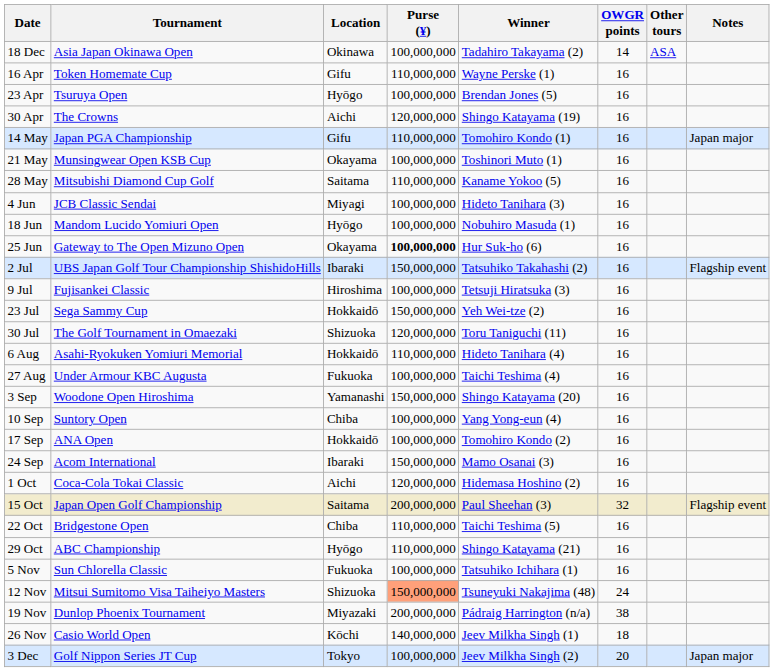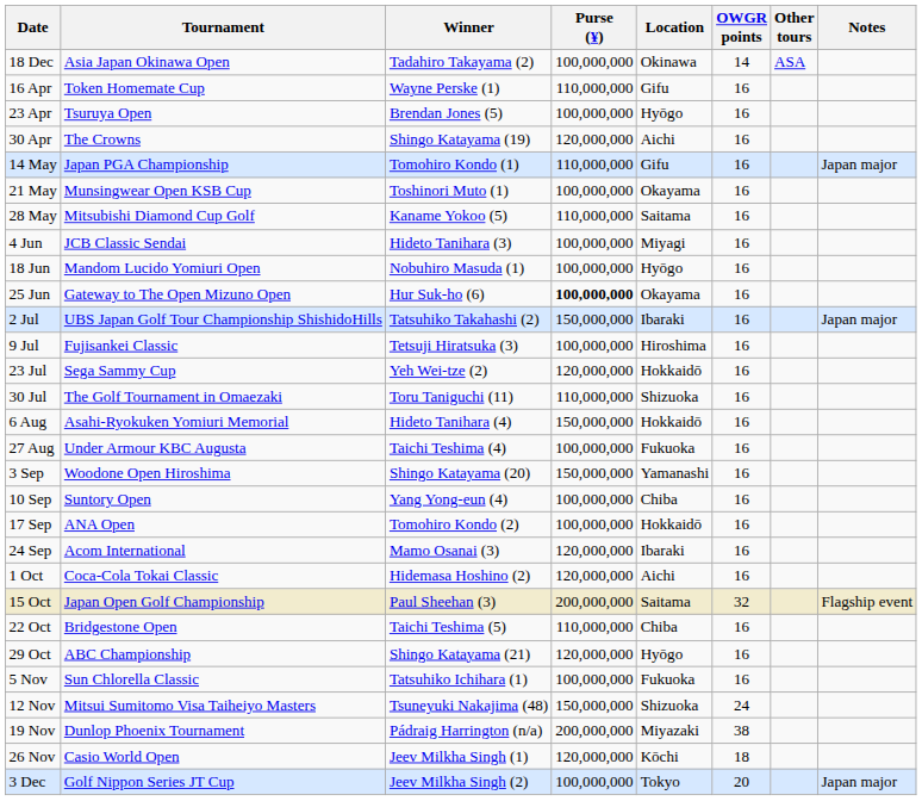 <table class="wikitable" style="font-size:95%">
 <tr>
 <th>Date</th>
 <th>Tournament</th>
+<th>Winner</th>
+<th>Purse<br>(<a href='#'>¥</a>)</th>
 <th>Location</th>
-<th>Purse<br>(<a href='#'>¥</a>)</th>
-<th>Winner</th>
 <th><a href='#'>OWGR</a><br>points</th>
 <th>Other<br>tours</th>
 <th>Notes</th>
 </tr>
 <tr>
 <td>18 Dec</td>
 <td><a href='#'>Asia Japan Okinawa Open</a></td>
+<td> <a href='#'>Tadahiro Takayama</a> (2)</td>
+<td align=right>100,000,000</td>
 <td>Okinawa</td>
-<td align=right>100,000,000</td>
-<td> <a href='#'>Tadahiro Takayama</a> (2)</td>
 <td align=center>14</td>
 <td><a href='#'>ASA</a></td>
 <td></td>
 </tr>
 <tr>
 <td>16 Apr</td>
 <td><a href='#'>Token Homemate Cup</a></td>
+<td> <a href='#'>Wayne Perske</a> (1)</td>
+<td align=right>110,000,000</td>
 <td>Gifu</td>
-<td align=right>110,000,000</td>
-<td> <a href='#'>Wayne Perske</a> (1)</td>
 <td align=center>16</td>
 <td></td>
 <td></td>
 </tr>
 <tr>
 <td>23 Apr</td>
 <td><a href='#'>Tsuruya Open</a></td>
+<td> <a href='#'>Brendan Jones</a> (5)</td>
+<td align=right>100,000,000</td>
 <td>Hyōgo</td>
-<td align=right>100,000,000</td>
-<td> <a href='#'>Brendan Jones</a> (5)</td>
 <td align=center>16</td>
 <td></td>
 <td></td>
 </tr>
 <tr>
 <td>30 Apr</td>
 <td><a href='#'>The Crowns</a></td>
+<td> <a href='#'>Shingo Katayama</a> (19)</td>
+<td align=right>120,000,000</td>
 <td>Aichi</td>
-<td align=right>120,000,000</td>
-<td> <a href='#'>Shingo Katayama</a> (19)</td>
 <td align=center>16</td>
 <td></td>
 <td></td>
 </tr>
 <tr style="background:#D6E8FF;">
 <td>14 May</td>
 <td><a href='#'>Japan PGA Championship</a></td>
+<td> <a href='#'>Tomohiro Kondo</a> (1)</td>
+<td align=right>110,000,000</td>
 <td>Gifu</td>
-<td align=right>110,000,000</td>
-<td> <a href='#'>Tomohiro Kondo</a> (1)</td>
 <td align=center>16</td>
 <td></td>
 <td>Japan major</td>
 </tr>
 <tr>
 <td>21 May</td>
 <td><a href='#'>Munsingwear Open KSB Cup</a></td>
+<td> <a href='#'>Toshinori Muto</a> (1)</td>
+<td align=right>100,000,000</td>
 <td>Okayama</td>
-<td align=right>100,000,000</td>
-<td> <a href='#'>Toshinori Muto</a> (1)</td>
 <td align=center>16</td>
 <td></td>
 <td></td>
 </tr>
 <tr>
 <td>28 May</td>
 <td><a href='#'>Mitsubishi Diamond Cup Golf</a></td>
+<td> <a href='#'>Kaname Yokoo</a> (5)</td>
+<td align=right>110,000,000</td>
 <td>Saitama</td>
-<td align=right>110,000,000</td>
-<td> <a href='#'>Kaname Yokoo</a> (5)</td>
 <td align=center>16</td>
 <td></td>
 <td></td>
 </tr>
 <tr>
 <td>4 Jun</td>
 <td><a href='#'>JCB Classic Sendai</a></td>
+<td> <a href='#'>Hideto Tanihara</a> (3)</td>
+<td align=right>100,000,000</td>
 <td>Miyagi</td>
-<td align=right>100,000,000</td>
-<td> <a href='#'>Hideto Tanihara</a> (3)</td>
 <td align=center>16</td>
 <td></td>
 <td></td>
 </tr>
 <tr>
 <td>18 Jun</td>
 <td><a href='#'>Mandom Lucido Yomiuri Open</a></td>
+<td> <a href='#'>Nobuhiro Masuda</a> (1)</td>
+<td align=right>100,000,000</td>
 <td>Hyōgo</td>
-<td align=right>100,000,000</td>
-<td> <a href='#'>Nobuhiro Masuda</a> (1)</td>
 <td align=center>16</td>
 <td></td>
 <td></td>
 </tr>
 <tr>
 <td>25 Jun</td>
 <td><a href='#'>Gateway to The Open Mizuno Open</a></td>
+<td> <a href='#'>Hur Suk-ho</a> (6)</td>
+<td align=right><strong>100,000,000</strong></td>
 <td>Okayama</td>
-<td align=right><strong>100,000,000</strong></td>
-<td> <a href='#'>Hur Suk-ho</a> (6)</td>
 <td align=center>16</td>
 <td></td>
 <td></td>
 </tr>
 <tr style="background:#D6E8FF;">
 <td>2 Jul</td>
 <td><a href='#'>UBS Japan Golf Tour Championship ShishidoHills</a></td>
+<td> <a href='#'>Tatsuhiko Takahashi</a> (2)</td>
+<td align=right>150,000,000</td>
 <td>Ibaraki</td>
-<td align=right>150,000,000</td>
-<td> <a href='#'>Tatsuhiko Takahashi</a> (2)</td>
 <td align=center>16</td>
 <td></td>
-<td>Flagship event</td>
+<td>Japan major</td>
 </tr>
 <tr>
 <td>9 Jul</td>
 <td><a href='#'>Fujisankei Classic</a></td>
+<td> <a href='#'>Tetsuji Hiratsuka</a> (3)</td>
+<td align=right>100,000,000</td>
 <td>Hiroshima</td>
-<td align=right>100,000,000</td>
-<td> <a href='#'>Tetsuji Hiratsuka</a> (3)</td>
 <td align=center>16</td>
 <td></td>
 <td></td>
 </tr>
 <tr>
 <td>23 Jul</td>
 <td><a href='#'>Sega Sammy Cup</a></td>
+<td> <a href='#'>Yeh Wei-tze</a> (2)</td>
+<td align=right>120,000,000</td>
 <td>Hokkaidō</td>
-<td align=right>150,000,000</td>
-<td> <a href='#'>Yeh Wei-tze</a> (2)</td>
 <td align=center>16</td>
 <td></td>
 <td></td>
 </tr>
 <tr>
 <td>30 Jul</td>
 <td><a href='#'>The Golf Tournament in Omaezaki</a></td>
+<td> <a href='#'>Toru Taniguchi</a> (11)</td>
+<td align=right>110,000,000</td>
 <td>Shizuoka</td>
-<td align=right>120,000,000</td>
-<td> <a href='#'>Toru Taniguchi</a> (11)</td>
 <td align=center>16</td>
 <td></td>
 <td></td>
 </tr>
 <tr>
 <td>6 Aug</td>
 <td><a href='#'>Asahi-Ryokuken Yomiuri Memorial</a></td>
+<td> <a href='#'>Hideto Tanihara</a> (4)</td>
+<td align=right>150,000,000</td>
 <td>Hokkaidō</td>
-<td align=right>110,000,000</td>
-<td> <a href='#'>Hideto Tanihara</a> (4)</td>
 <td align=center>16</td>
 <td></td>
 <td></td>
 </tr>
 <tr>
 <td>27 Aug</td>
 <td><a href='#'>Under Armour KBC Augusta</a></td>
+<td> <a href='#'>Taichi Teshima</a> (4)</td>
+<td align=right>100,000,000</td>
 <td>Fukuoka</td>
-<td align=right>100,000,000</td>
-<td> <a href='#'>Taichi Teshima</a> (4)</td>
 <td align=center>16</td>
 <td></td>
 <td></td>
 </tr>
 <tr>
 <td>3 Sep</td>
 <td><a href='#'>Woodone Open Hiroshima</a></td>
+<td> <a href='#'>Shingo Katayama</a> (20)</td>
+<td align=right>150,000,000</td>
 <td>Yamanashi</td>
-<td align=right>150,000,000</td>
-<td> <a href='#'>Shingo Katayama</a> (20)</td>
 <td align=center>16</td>
 <td></td>
 <td></td>
 </tr>
 <tr>
 <td>10 Sep</td>
 <td><a href='#'>Suntory Open</a></td>
+<td> <a href='#'>Yang Yong-eun</a> (4)</td>
+<td align=right>100,000,000</td>
 <td>Chiba</td>
-<td align=right>100,000,000</td>
-<td> <a href='#'>Yang Yong-eun</a> (4)</td>
 <td align=center>16</td>
 <td></td>
 <td></td>
 </tr>
 <tr>
 <td>17 Sep</td>
 <td><a href='#'>ANA Open</a></td>
+<td> <a href='#'>Tomohiro Kondo</a> (2)</td>
+<td align=right>100,000,000</td>
 <td>Hokkaidō</td>
-<td align=right>100,000,000</td>
-<td> <a href='#'>Tomohiro Kondo</a> (2)</td>
 <td align=center>16</td>
 <td></td>
 <td></td>
 </tr>
 <tr>
 <td>24 Sep</td>
 <td><a href='#'>Acom International</a></td>
+<td> <a href='#'>Mamo Osanai</a> (3)</td>
+<td align=right>120,000,000</td>
 <td>Ibaraki</td>
-<td align=right>150,000,000</td>
-<td> <a href='#'>Mamo Osanai</a> (3)</td>
 <td align=center>16</td>
 <td></td>
 <td></td>
 </tr>
 <tr>
 <td>1 Oct</td>
 <td><a href='#'>Coca-Cola Tokai Classic</a></td>
+<td> <a href='#'>Hidemasa Hoshino</a> (2)</td>
+<td align=right>120,000,000</td>
 <td>Aichi</td>
-<td align=right>120,000,000</td>
-<td> <a href='#'>Hidemasa Hoshino</a> (2)</td>
 <td align=center>16</td>
 <td></td>
 <td></td>
 </tr>
 <tr style="background:#f2ecce;">
 <td>15 Oct</td>
 <td><a href='#'>Japan Open Golf Championship</a></td>
+<td> <a href='#'>Paul Sheehan</a> (3)</td>
+<td align=right>200,000,000</td>
 <td>Saitama</td>
-<td align=right>200,000,000</td>
-<td> <a href='#'>Paul Sheehan</a> (3)</td>
 <td align=center>32</td>
 <td></td>
 <td>Flagship event</td>
 </tr>
 <tr>
 <td>22 Oct</td>
 <td><a href='#'>Bridgestone Open</a></td>
+<td> <a href='#'>Taichi Teshima</a> (5)</td>
+<td align=right>110,000,000</td>
 <td>Chiba</td>
-<td align=right>110,000,000</td>
-<td> <a href='#'>Taichi Teshima</a> (5)</td>
 <td align=center>16</td>
 <td></td>
 <td></td>
 </tr>
 <tr>
 <td>29 Oct</td>
 <td><a href='#'>ABC Championship</a></td>
+<td> <a href='#'>Shingo Katayama</a> (21)</td>
+<td align=right>120,000,000</td>
 <td>Hyōgo</td>
-<td align=right>110,000,000</td>
-<td> <a href='#'>Shingo Katayama</a> (21)</td>
 <td align=center>16</td>
 <td></td>
 <td></td>
 </tr>
 <tr>
 <td>5 Nov</td>
 <td><a href='#'>Sun Chlorella Classic</a></td>
+<td> <a href='#'>Tatsuhiko Ichihara</a> (1)</td>
+<td align=right>100,000,000</td>
 <td>Fukuoka</td>
-<td align=right>100,000,000</td>
-<td> <a href='#'>Tatsuhiko Ichihara</a> (1)</td>
 <td align=center>16</td>
 <td></td>
 <td></td>
 </tr>
 <tr>
 <td>12 Nov</td>
 <td><a href='#'>Mitsui Sumitomo Visa Taiheiyo Masters</a></td>
+<td> <a href='#'>Tsuneyuki Nakajima</a> (48)</td>
+<td align=right>150,000,000</td>
 <td>Shizuoka</td>
-<td align=right style="background: lightsalmon;">150,000,000</td>
-<td> <a href='#'>Tsuneyuki Nakajima</a> (48)</td>
 <td align=center>24</td>
 <td></td>
 <td></td>
 </tr>
 <tr>
 <td>19 Nov</td>
 <td><a href='#'>Dunlop Phoenix Tournament</a></td>
+<td> <a href='#'>Pádraig Harrington</a> (n/a)</td>
+<td align=right>200,000,000</td>
 <td>Miyazaki</td>
-<td align=right>200,000,000</td>
-<td> <a href='#'>Pádraig Harrington</a> (n/a)</td>
 <td align=center>38</td>
 <td></td>
 <td></td>
 </tr>
 <tr>
 <td>26 Nov</td>
 <td><a href='#'>Casio World Open</a></td>
+<td> <a href='#'>Jeev Milkha Singh</a> (1)</td>
+<td align=right>120,000,000</td>
 <td>Kōchi</td>
-<td align=right>140,000,000</td>
-<td> <a href='#'>Jeev Milkha Singh</a> (1)</td>
 <td align=center>18</td>
 <td></td>
 <td></td>
 </tr>
 <tr style="background:#D6E8FF;">
 <td>3 Dec</td>
 <td><a href='#'>Golf Nippon Series JT Cup</a></td>
+<td> <a href='#'>Jeev Milkha Singh</a> (2)</td>
+<td align=right>100,000,000</td>
 <td>Tokyo</td>
-<td align=right>100,000,000</td>
-<td> <a href='#'>Jeev Milkha Singh</a> (2)</td>
 <td align=center>20</td>
 <td></td>
 <td>Japan major</td>
 </tr>
 </table>
